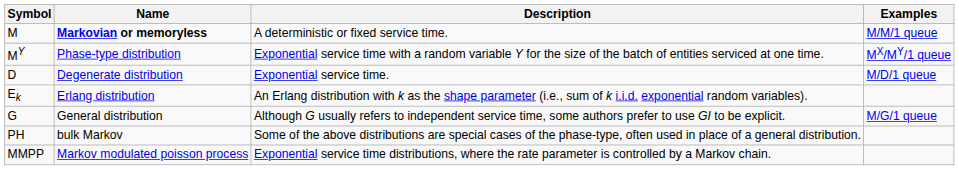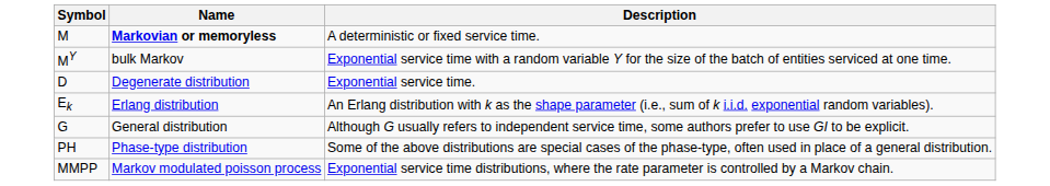 <table class="wikitable" style="margin: 1em auto 1em auto">
 <tr>
 <th>Symbol</th>
 <th>Name</th>
 <th>Description</th>
-<th>Examples</th>
 </tr>
 <tr>
 <td>M</td>
 <td><strong><a href='#'>Markovian</a> or memoryless</strong></td>
 <td>A deterministic or fixed service time.</td>
-<td><a href='#'>M/M/1 queue</a></td>
 </tr>
 <tr>
 <td>M<sup><em>Y</em></sup></td>
-<td><a href='#'>Phase-type distribution</a></td>
+<td>bulk Markov</td>
 <td><a href='#'>Exponential</a> service time with a random variable <em>Y</em> for the size of the batch of entities serviced at one time.</td>
-<td><a href='#'>M<sup>X</sup>/M<sup>Y</sup>/1 queue</a></td>
 </tr>
 <tr>
 <td>D</td>
 <td><a href='#'>Degenerate distribution</a></td>
 <td><a href='#'>Exponential</a> service time.</td>
-<td><a href='#'>M/D/1 queue</a></td>
 </tr>
 <tr>
 <td>E<sub><em>k</em></sub></td>
 <td><a href='#'>Erlang distribution</a></td>
 <td>An Erlang distribution with <em>k</em> as the <a href='#'>shape parameter</a> (i.e., sum of <em>k</em> <a href='#'>i.i.d.</a> <a href='#'>exponential</a> random variables).</td>
-<td></td>
 </tr>
 <tr>
 <td>G</td>
 <td>General distribution</td>
 <td>Although <em>G</em> usually refers to independent service time, some authors prefer to use <em>GI</em> to be explicit.</td>
-<td><a href='#'>M/G/1 queue</a></td>
 </tr>
 <tr>
 <td>PH</td>
-<td>bulk Markov</td>
+<td><a href='#'>Phase-type distribution</a></td>
 <td>Some of the above distributions are special cases of the phase-type, often used in place of a general distribution.</td>
-<td></td>
 </tr>
 <tr>
 <td>MMPP</td>
 <td><a href='#'>Markov modulated poisson process</a></td>
 <td><a href='#'>Exponential</a> service time distributions, where the rate parameter is controlled by a Markov chain.</td>
-<td></td>
 </tr>
 </table>
